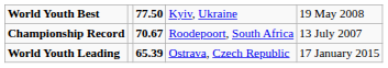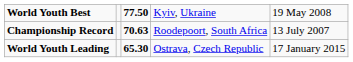 <table class="wikitable">
 <tr>
 <td><strong>World Youth Best</strong></td>
 <td></td>
 <td><strong>77.50</strong></td>
 <td><a href='#'>Kyiv</a>, <a href='#'>Ukraine</a></td>
 <td>19 May 2008</td>
 </tr>
 <tr>
 <td><strong>Championship Record</strong></td>
 <td></td>
-<td><strong>70.67</strong></td>
+<td><strong>70.63</strong></td>
 <td><a href='#'>Roodepoort</a>, <a href='#'>South Africa</a></td>
 <td>13 July 2007</td>
 </tr>
 <tr>
 <td><strong>World Youth Leading</strong></td>
 <td></td>
-<td><strong>65.39</strong></td>
+<td><strong>65.30</strong></td>
 <td><a href='#'>Ostrava</a>, <a href='#'>Czech Republic</a></td>
 <td>17 January 2015</td>
 </tr>
 </table>
